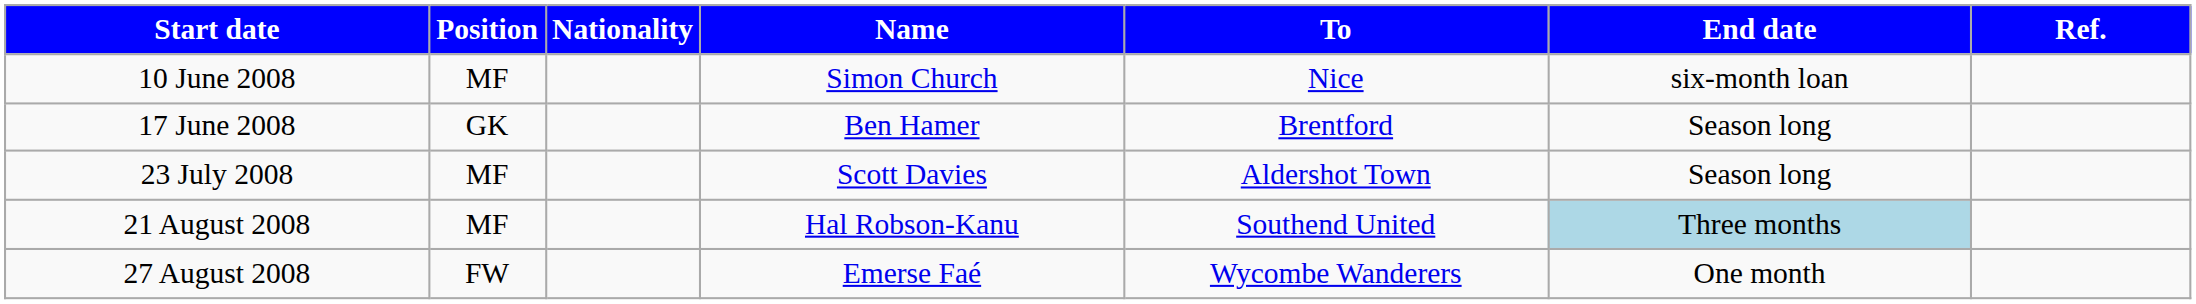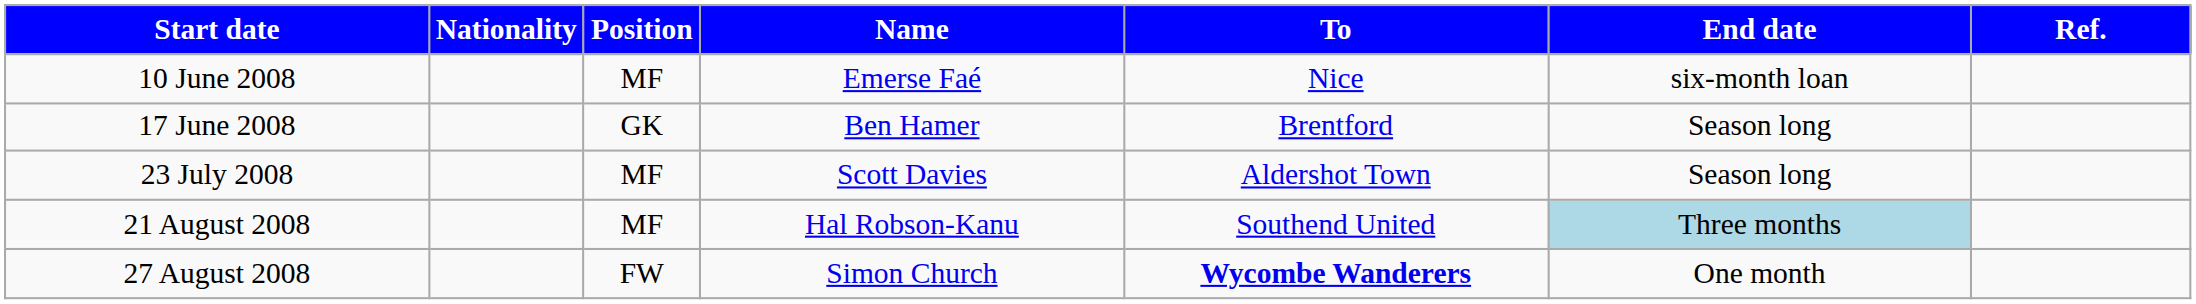 <table class="wikitable"  style="text-align:center; font-size:90%; ">
 <tr>
 <th style="background:#00f; color:white; width:200px;">Start date</th>
+<th style="background:#00f; color:white; width:50px;">Nationality</th>
 <th style="background:#00f; color:white; width:50px;">Position</th>
-<th style="background:#00f; color:white; width:50px;">Nationality</th>
 <th style="background:#00f; color:white; width:200px;">Name</th>
 <th style="background:#00f; color:white; width:200px;">To</th>
 <th style="background:#00f; color:white; width:200px;">End date</th>
 <th style="background:#00f; color:white; width:100px;">Ref.</th>
 </tr>
 <tr>
 <td>10 June 2008</td>
+<td></td>
 <td>MF</td>
-<td></td>
-<td><a href='#'>Simon Church</a></td>
+<td><a href='#'>Emerse Faé</a></td>
 <td><a href='#'>Nice</a></td>
 <td>six-month loan</td>
 <td></td>
 </tr>
 <tr>
 <td>17 June 2008</td>
+<td></td>
 <td>GK</td>
-<td></td>
 <td><a href='#'>Ben Hamer</a></td>
 <td><a href='#'>Brentford</a></td>
 <td>Season long</td>
 <td></td>
 </tr>
 <tr>
 <td>23 July 2008</td>
+<td></td>
 <td>MF</td>
-<td></td>
 <td><a href='#'>Scott Davies</a></td>
 <td><a href='#'>Aldershot Town</a></td>
 <td>Season long</td>
 <td></td>
 </tr>
 <tr>
 <td>21 August 2008</td>
+<td></td>
 <td>MF</td>
-<td></td>
 <td><a href='#'>Hal Robson-Kanu</a></td>
 <td><a href='#'>Southend United</a></td>
 <td style="background: lightblue;">Three months</td>
 <td></td>
 </tr>
 <tr>
 <td>27 August 2008</td>
+<td></td>
 <td>FW</td>
-<td></td>
-<td><a href='#'>Emerse Faé</a></td>
-<td><a href='#'>Wycombe Wanderers</a></td>
+<td><a href='#'>Simon Church</a></td>
+<td><strong><a href='#'>Wycombe Wanderers</a></strong></td>
 <td>One month</td>
 <td></td>
 </tr>
 </table>
